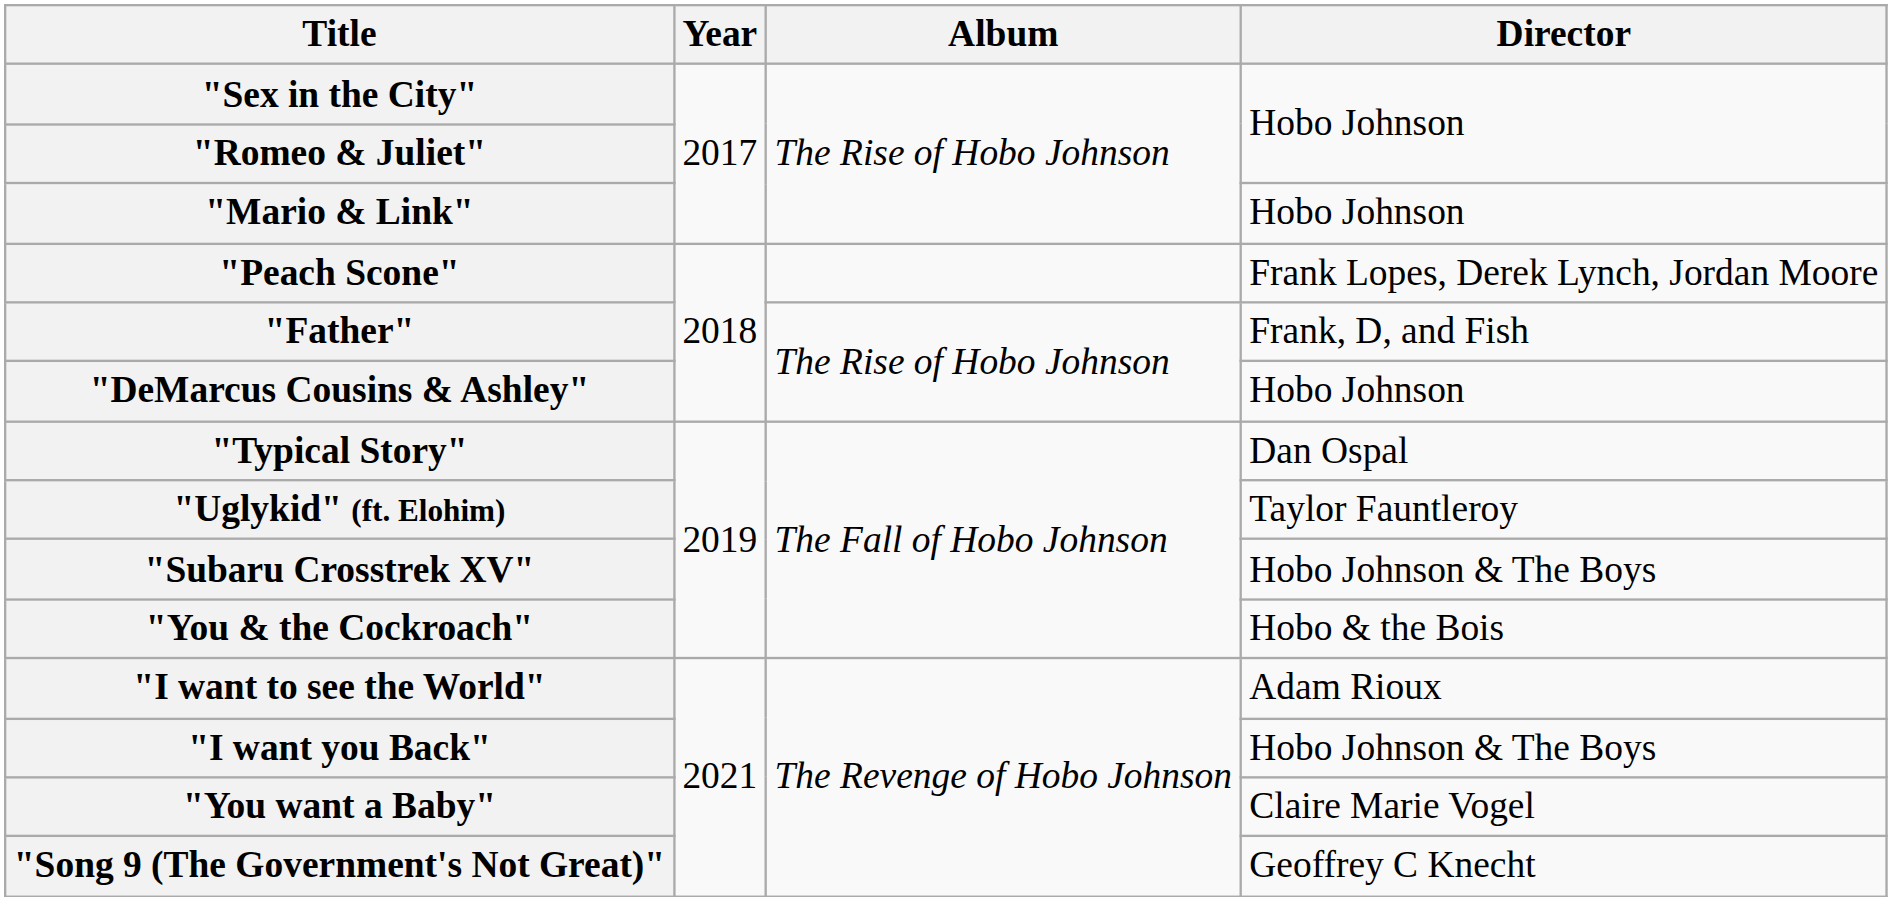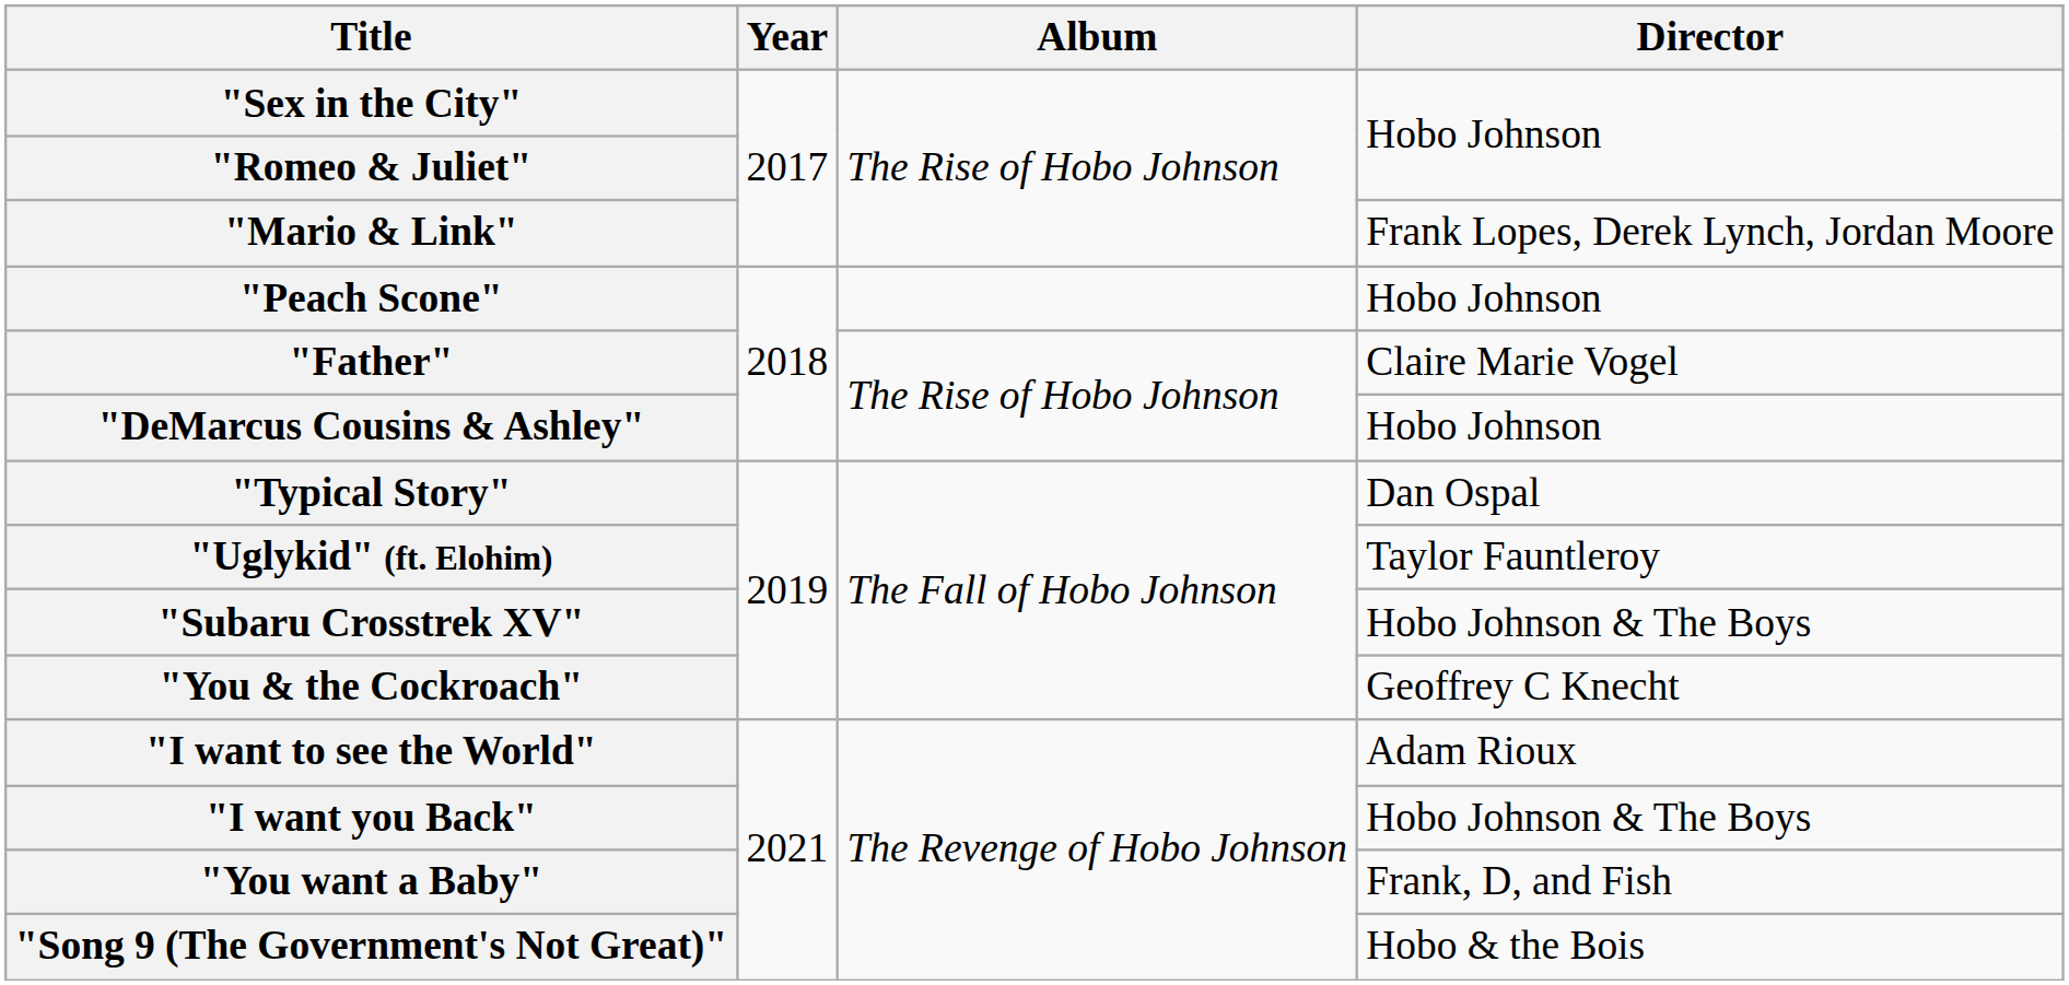 <table class="wikitable plainrowheaders sortable">
 <tr>
 <th>Title</th>
 <th>Year</th>
 <th>Album</th>
 <th>Director</th>
 </tr>
 <tr>
 <th scope="row">"Sex in the City"</th>
 <td rowspan="3">2017</td>
 <td rowspan="3"><em>The Rise of Hobo Johnson</em></td>
 <td rowspan="2">Hobo Johnson</td>
 </tr>
 <tr>
 <th scope="row">"Romeo & Juliet"</th>
 </tr>
 <tr>
 <th scope="row">"Mario & Link"</th>
-<td>Hobo Johnson</td>
+<td>Frank Lopes, Derek Lynch, Jordan Moore</td>
 </tr>
 <tr>
 <th scope="row">"Peach Scone"</th>
 <td rowspan="3">2018</td>
 <td></td>
-<td>Frank Lopes, Derek Lynch, Jordan Moore</td>
+<td>Hobo Johnson</td>
 </tr>
 <tr>
 <th scope="row">"Father"</th>
 <td rowspan="2"><em>The Rise of Hobo Johnson</em></td>
-<td>Frank, D, and Fish</td>
+<td>Claire Marie Vogel</td>
 </tr>
 <tr>
 <th scope="row">"DeMarcus Cousins & Ashley"</th>
 <td>Hobo Johnson</td>
 </tr>
 <tr>
 <th scope="row">"Typical Story"</th>
 <td rowspan="4">2019</td>
 <td rowspan="4"><em>The Fall of Hobo Johnson</em></td>
 <td>Dan Ospal</td>
 </tr>
 <tr>
 <th scope="row">"Uglykid" <small>(ft. Elohim)</small></th>
 <td>Taylor Fauntleroy</td>
 </tr>
 <tr>
 <th scope="row">"Subaru Crosstrek XV"</th>
 <td>Hobo Johnson & The Boys</td>
 </tr>
 <tr>
 <th scope="row">"You & the Cockroach"</th>
-<td>Hobo & the Bois</td>
+<td>Geoffrey C Knecht</td>
 </tr>
 <tr>
 <th scope="row">"I want to see the World"</th>
 <td rowspan="4">2021</td>
 <td rowspan="4"><em>The Revenge of Hobo Johnson</em></td>
 <td>Adam Rioux</td>
 </tr>
 <tr>
 <th scope="row">"I want you Back"</th>
 <td>Hobo Johnson & The Boys</td>
 </tr>
 <tr>
 <th scope="row">"You want a Baby"</th>
-<td>Claire Marie Vogel</td>
+<td>Frank, D, and Fish</td>
 </tr>
 <tr>
 <th scope="row">"Song 9 (The Government's Not Great)"</th>
-<td>Geoffrey C Knecht</td>
+<td>Hobo & the Bois</td>
 </tr>
 </table>
